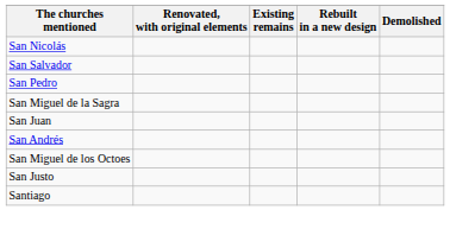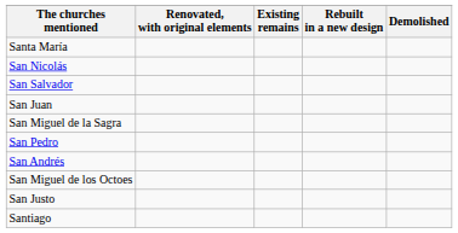 <table class="wikitable sortable" style="margin: 1em auto;">
 <tr style="background:#000000; color:#000000;">
 </tr>
 <tr>
 <th>The churches<br>mentioned</th>
 <th>Renovated,<br>with original elements</th>
 <th>Existing<br>remains</th>
 <th>Rebuilt<br> in a new design</th>
 <th>Demolished</th>
+</tr>
+<tr>
+<td>Santa María</td>
+<td></td>
+<td></td>
+<td></td>
+<td></td>
 </tr>
 <tr>
 <td><a href='#'>San Nicolás</a></td>
 <td></td>
 <td></td>
 <td></td>
 <td></td>
 </tr>
 <tr>
 <td><a href='#'>San Salvador</a></td>
 <td></td>
 <td></td>
 <td></td>
 <td></td>
 </tr>
 <tr>
-<td><a href='#'>San Pedro</a></td>
+<td>San Juan</td>
 <td></td>
 <td></td>
 <td></td>
 <td></td>
 </tr>
 <tr>
 <td>San Miguel de la Sagra</td>
 <td></td>
 <td></td>
 <td></td>
 <td></td>
 </tr>
 <tr>
-<td>San Juan</td>
+<td><a href='#'>San Pedro</a></td>
 <td></td>
 <td></td>
 <td></td>
 <td></td>
 </tr>
 <tr>
 <td><a href='#'>San Andrés</a></td>
 <td></td>
 <td></td>
 <td></td>
 <td></td>
 </tr>
 <tr>
 <td>San Miguel de los Octoes</td>
 <td></td>
 <td></td>
 <td></td>
 <td></td>
 </tr>
 <tr>
 <td>San Justo</td>
 <td></td>
 <td></td>
 <td></td>
 <td></td>
 </tr>
 <tr>
 <td>Santiago</td>
 <td></td>
 <td></td>
 <td></td>
 <td></td>
 </tr>
 </table>
